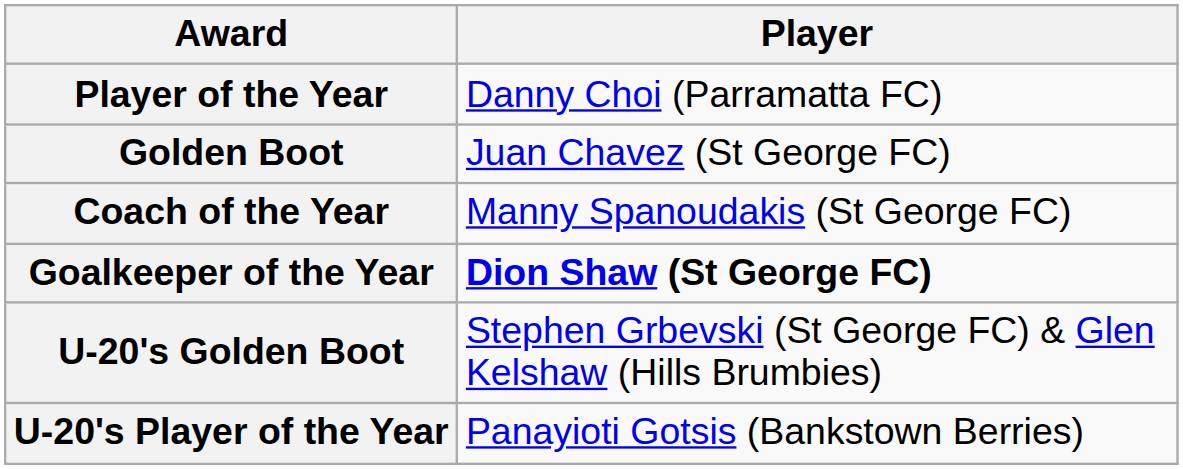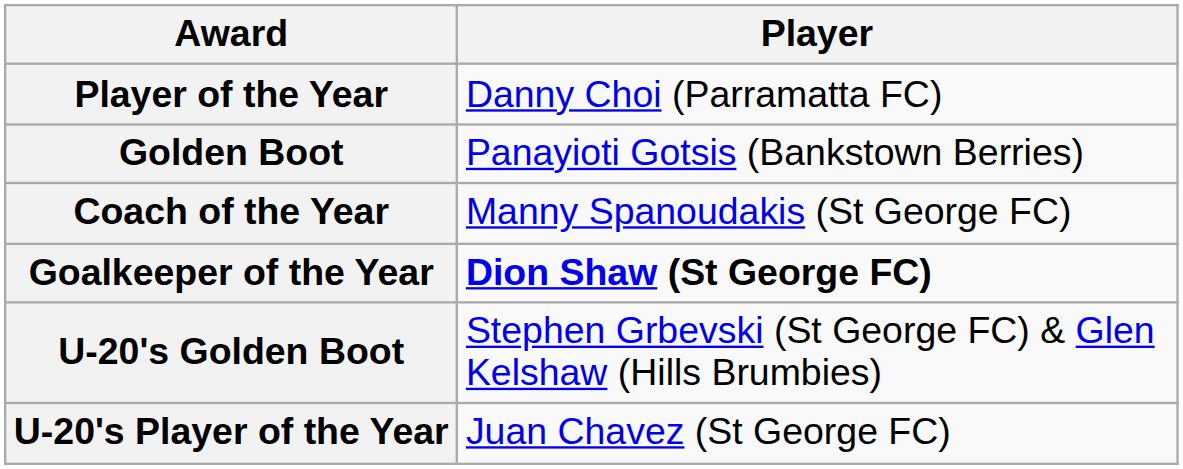 <table class="wikitable">
 <tr>
 <th>Award</th>
 <th width=300>Player</th>
 </tr>
 <tr>
 <th>Player of the Year</th>
 <td><a href='#'>Danny Choi</a> (Parramatta FC)</td>
 </tr>
 <tr>
 <th>Golden Boot</th>
-<td><a href='#'>Juan Chavez</a> (St George FC)</td>
+<td><a href='#'>Panayioti Gotsis</a> (Bankstown Berries)</td>
 </tr>
 <tr>
 <th>Coach of the Year</th>
 <td><a href='#'>Manny Spanoudakis</a> (St George FC)</td>
 </tr>
 <tr>
 <th>Goalkeeper of the Year</th>
 <td><strong><a href='#'>Dion Shaw</a> (St George FC)</strong></td>
 </tr>
 <tr>
 <th>U-20's Golden Boot</th>
 <td><a href='#'>Stephen Grbevski</a> (St George FC) & <a href='#'>Glen Kelshaw</a> (Hills Brumbies)</td>
 </tr>
 <tr>
 <th>U-20's Player of the Year</th>
-<td><a href='#'>Panayioti Gotsis</a> (Bankstown Berries)</td>
+<td><a href='#'>Juan Chavez</a> (St George FC)</td>
 </tr>
 </table>
